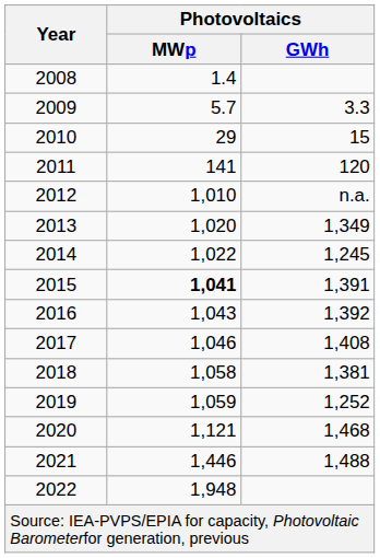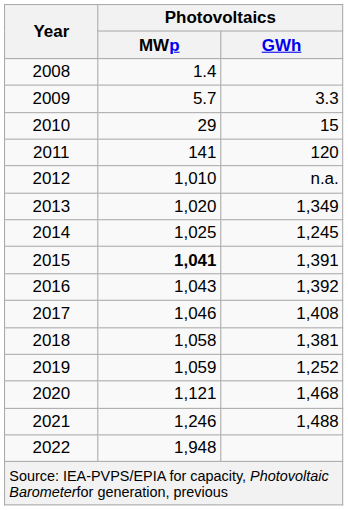 <table class="wikitable" style="text-align: right; width: 320px;">
 <tr>
 <th rowspan=2>Year</th>
 <th colspan=2>Photovoltaics</th>
 </tr>
 <tr>
 <th>MW<a href='#'>p</a></th>
 <th><a href='#'>GWh</a></th>
 </tr>
 <tr>
 <td align=center>2008</td>
 <td>1.4</td>
 <td></td>
 </tr>
 <tr>
 <td align=center>2009</td>
 <td>5.7</td>
 <td>3.3</td>
 </tr>
 <tr>
 <td align=center>2010</td>
 <td>29</td>
 <td>15</td>
 </tr>
 <tr>
 <td align=center>2011</td>
 <td>141</td>
 <td>120</td>
 </tr>
 <tr>
 <td align=center>2012</td>
 <td>1,010</td>
 <td>n.a.</td>
 </tr>
 <tr>
 <td align=center>2013</td>
 <td>1,020</td>
 <td>1,349</td>
 </tr>
 <tr>
 <td align=center>2014</td>
-<td>1,022</td>
+<td>1,025</td>
 <td>1,245</td>
 </tr>
 <tr>
 <td align=center>2015</td>
 <td><strong>1,041</strong></td>
 <td>1,391</td>
 </tr>
 <tr>
 <td align=center>2016</td>
 <td>1,043</td>
 <td>1,392</td>
 </tr>
 <tr>
 <td align=center>2017</td>
 <td>1,046</td>
 <td>1,408</td>
 </tr>
 <tr>
 <td align=center>2018</td>
 <td>1,058</td>
 <td>1,381</td>
 </tr>
 <tr>
 <td align=center>2019</td>
 <td>1,059</td>
 <td>1,252</td>
 </tr>
 <tr>
 <td align=center>2020</td>
 <td>1,121</td>
 <td>1,468</td>
 </tr>
 <tr>
 <td align=center>2021</td>
-<td>1,446</td>
+<td>1,246</td>
 <td>1,488</td>
 </tr>
 <tr>
 <td align=center>2022 </td>
 <td>1,948</td>
 <td></td>
 </tr>
 <tr>
 <th colspan=3 style="font-weight: normal; font-size: 0.85em; text-align: left; padding: 6px 2px 4px 4px;">Source: IEA-PVPS/EPIA for capacity, <em>Photovoltaic Barometer</em>for generation, previous</th>
 </tr>
 </table>
